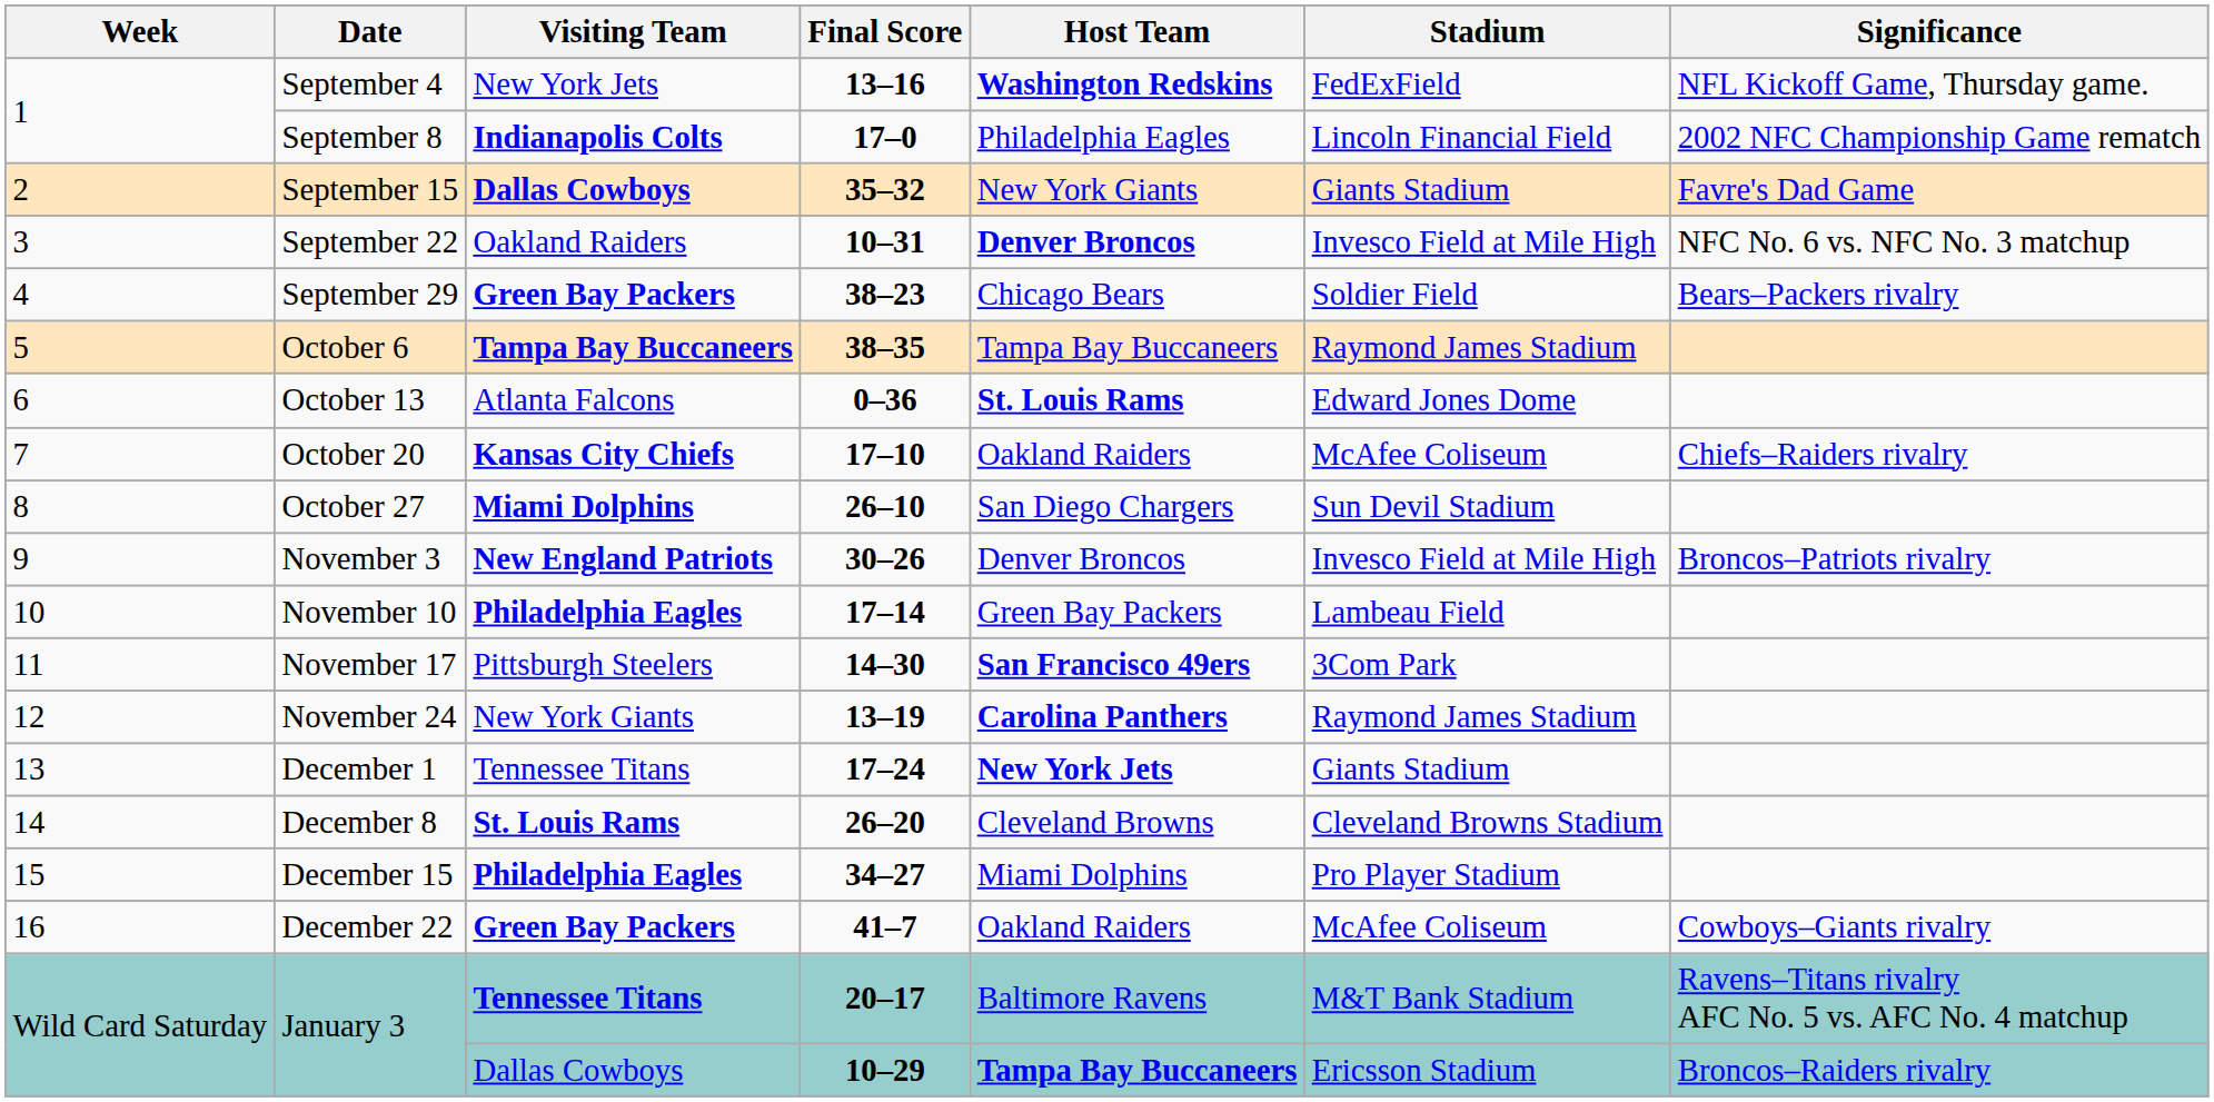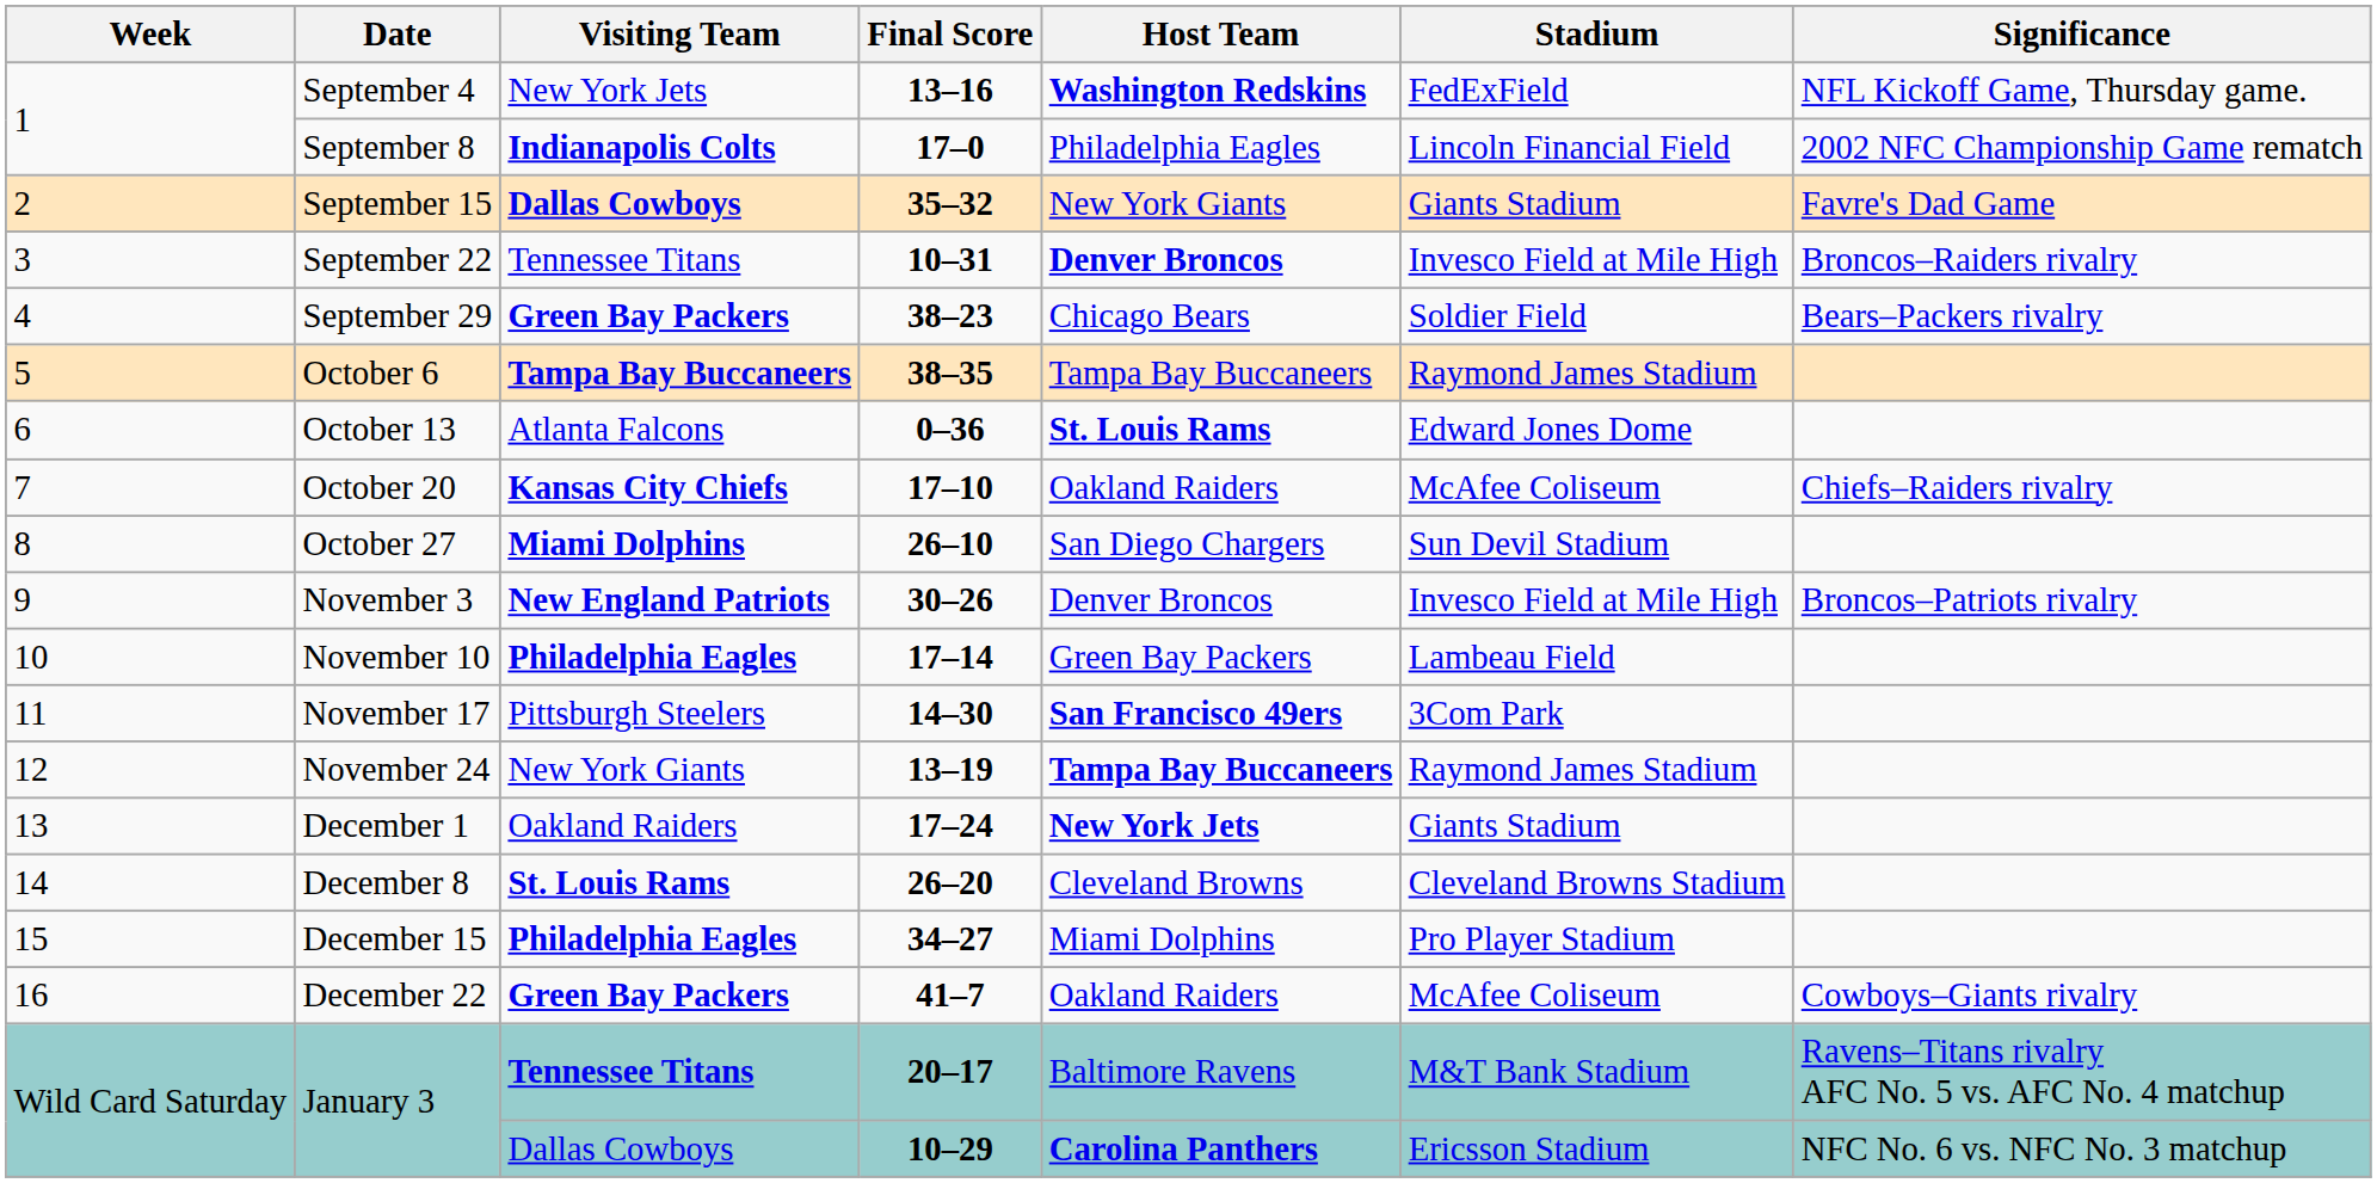 <table class="wikitable" style="font-size: 95%;">
 <tr>
 <th>Week</th>
 <th>Date</th>
 <th>Visiting Team</th>
 <th>Final Score</th>
 <th>Host Team</th>
 <th>Stadium</th>
 <th>Significance</th>
 </tr>
 <tr>
 <td rowspan="2">1</td>
 <td>September 4</td>
 <td><a href='#'>New York Jets</a></td>
 <td align="center"><strong>13–16</strong></td>
 <td><strong><a href='#'>Washington Redskins</a></strong></td>
 <td><a href='#'>FedExField</a></td>
 <td><a href='#'>NFL Kickoff Game</a>, Thursday game.</td>
 </tr>
 <tr>
 <td>September 8</td>
 <td><strong><a href='#'>Indianapolis Colts</a></strong></td>
 <td align="center"><strong>17–0</strong></td>
 <td><a href='#'>Philadelphia Eagles</a></td>
 <td><a href='#'>Lincoln Financial Field</a></td>
 <td><a href='#'>2002 NFC Championship Game</a> rematch</td>
 </tr>
 <tr bgcolor="#FFE6BD">
 <td>2</td>
 <td>September 15</td>
 <td><strong><a href='#'>Dallas Cowboys</a></strong></td>
 <td align="center"><strong>35–32</strong></td>
 <td><a href='#'>New York Giants</a></td>
 <td><a href='#'>Giants Stadium</a></td>
 <td><a href='#'>Favre's Dad Game</a></td>
 </tr>
 <tr>
 <td>3</td>
 <td>September 22</td>
-<td><a href='#'>Oakland Raiders</a></td>
+<td><a href='#'>Tennessee Titans</a></td>
 <td align="center"><strong>10–31</strong></td>
 <td><strong><a href='#'>Denver Broncos</a></strong></td>
 <td><a href='#'>Invesco Field at Mile High</a></td>
-<td>NFC No. 6 vs. NFC No. 3 matchup</td>
+<td><a href='#'>Broncos–Raiders rivalry</a></td>
 </tr>
 <tr>
 <td>4</td>
 <td>September 29</td>
 <td><strong><a href='#'>Green Bay Packers</a></strong></td>
 <td align="center"><strong>38–23</strong></td>
 <td><a href='#'>Chicago Bears</a></td>
 <td><a href='#'>Soldier Field</a></td>
 <td><a href='#'>Bears–Packers rivalry</a></td>
 </tr>
 <tr bgcolor="#FFE6BD">
 <td>5</td>
 <td>October 6</td>
 <td><strong><a href='#'>Tampa Bay Buccaneers</a></strong></td>
 <td align="center"><strong>38–35</strong></td>
 <td><a href='#'>Tampa Bay Buccaneers</a></td>
 <td><a href='#'>Raymond James Stadium</a></td>
 <td></td>
 </tr>
 <tr>
 <td>6</td>
 <td>October 13</td>
 <td><a href='#'>Atlanta Falcons</a></td>
 <td align="center"><strong>0–36</strong></td>
 <td><strong><a href='#'>St. Louis Rams</a></strong></td>
 <td><a href='#'>Edward Jones Dome</a></td>
 <td></td>
 </tr>
 <tr>
 <td>7</td>
 <td>October 20</td>
 <td><strong><a href='#'>Kansas City Chiefs</a></strong></td>
 <td align="center"><strong>17–10</strong></td>
 <td><a href='#'>Oakland Raiders</a></td>
 <td><a href='#'>McAfee Coliseum</a></td>
 <td><a href='#'>Chiefs–Raiders rivalry</a></td>
 </tr>
 <tr>
 <td>8</td>
 <td>October 27</td>
 <td><strong><a href='#'>Miami Dolphins</a></strong></td>
 <td align="center"><strong>26–10</strong></td>
 <td><a href='#'>San Diego Chargers</a></td>
 <td><a href='#'>Sun Devil Stadium</a></td>
 <td></td>
 </tr>
 <tr>
 <td>9</td>
 <td>November 3</td>
 <td><strong><a href='#'>New England Patriots</a></strong></td>
 <td align="center"><strong>30–26</strong></td>
 <td><a href='#'>Denver Broncos</a></td>
 <td><a href='#'>Invesco Field at Mile High</a></td>
 <td><a href='#'>Broncos–Patriots rivalry</a></td>
 </tr>
 <tr>
 <td>10</td>
 <td>November 10</td>
 <td><strong><a href='#'>Philadelphia Eagles</a></strong></td>
 <td align="center"><strong>17–14</strong></td>
 <td><a href='#'>Green Bay Packers</a></td>
 <td><a href='#'>Lambeau Field</a></td>
 <td></td>
 </tr>
 <tr>
 <td>11</td>
 <td>November 17</td>
 <td><a href='#'>Pittsburgh Steelers</a></td>
 <td align="center"><strong>14–30</strong></td>
 <td><strong><a href='#'>San Francisco 49ers</a></strong></td>
 <td><a href='#'>3Com Park</a></td>
 <td></td>
 </tr>
 <tr>
 <td>12</td>
 <td>November 24</td>
 <td><a href='#'>New York Giants</a></td>
 <td align="center"><strong>13–19</strong></td>
-<td><strong><a href='#'>Carolina Panthers</a></strong></td>
+<td><strong><a href='#'>Tampa Bay Buccaneers</a></strong></td>
 <td><a href='#'>Raymond James Stadium</a></td>
 <td></td>
 </tr>
 <tr>
 <td>13</td>
 <td>December 1</td>
-<td><a href='#'>Tennessee Titans</a></td>
+<td><a href='#'>Oakland Raiders</a></td>
 <td align="center"><strong>17–24</strong></td>
 <td><strong><a href='#'>New York Jets</a></strong></td>
 <td><a href='#'>Giants Stadium</a></td>
 <td></td>
 </tr>
 <tr>
 <td>14</td>
 <td>December 8</td>
 <td><strong><a href='#'>St. Louis Rams</a></strong></td>
 <td align="center"><strong>26–20</strong></td>
 <td><a href='#'>Cleveland Browns</a></td>
 <td><a href='#'>Cleveland Browns Stadium</a></td>
 <td></td>
 </tr>
 <tr>
 <td>15</td>
 <td>December 15</td>
 <td><strong><a href='#'>Philadelphia Eagles</a></strong></td>
 <td align="center"><strong>34–27</strong></td>
 <td><a href='#'>Miami Dolphins</a></td>
 <td><a href='#'>Pro Player Stadium</a></td>
 <td></td>
 </tr>
 <tr>
 <td>16</td>
 <td>December 22</td>
 <td><strong><a href='#'>Green Bay Packers</a></strong></td>
 <td align="center"><strong>41–7</strong></td>
 <td><a href='#'>Oakland Raiders</a></td>
 <td><a href='#'>McAfee Coliseum</a></td>
 <td><a href='#'>Cowboys–Giants rivalry</a></td>
 </tr>
 <tr bgcolor="#96CDCD">
 <td rowspan="2">Wild Card Saturday</td>
 <td rowspan="2">January 3</td>
 <td><strong><a href='#'>Tennessee Titans</a></strong></td>
 <td align="center"><strong>20–17</strong></td>
 <td><a href='#'>Baltimore Ravens</a></td>
 <td><a href='#'>M&T Bank Stadium</a></td>
 <td><a href='#'>Ravens–Titans rivalry</a><br>AFC No. 5 vs. AFC No. 4 matchup</td>
 </tr>
 <tr bgcolor="#96CDCD">
 <td><a href='#'>Dallas Cowboys</a></td>
 <td align="center"><strong>10–29</strong></td>
-<td><strong><a href='#'>Tampa Bay Buccaneers</a></strong></td>
+<td><strong><a href='#'>Carolina Panthers</a></strong></td>
 <td><a href='#'>Ericsson Stadium</a></td>
-<td><a href='#'>Broncos–Raiders rivalry</a></td>
+<td>NFC No. 6 vs. NFC No. 3 matchup</td>
 </tr>
 </table>
